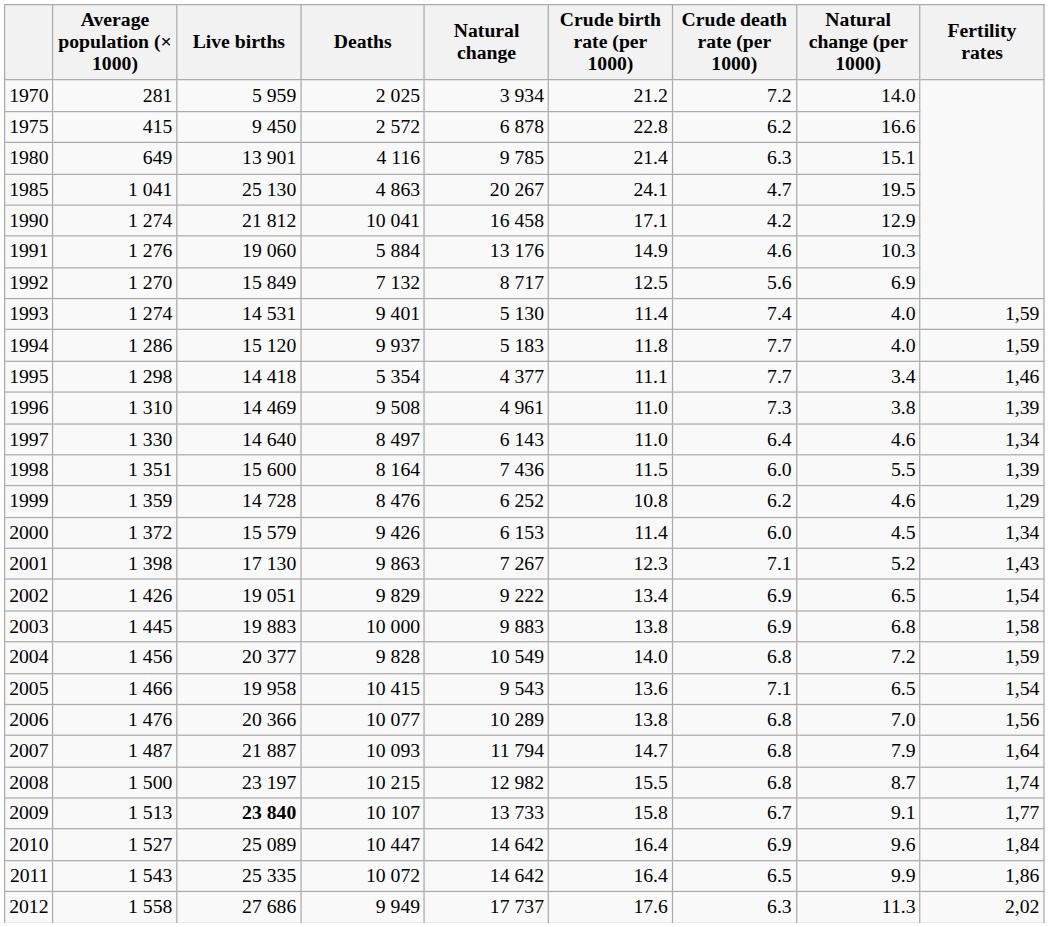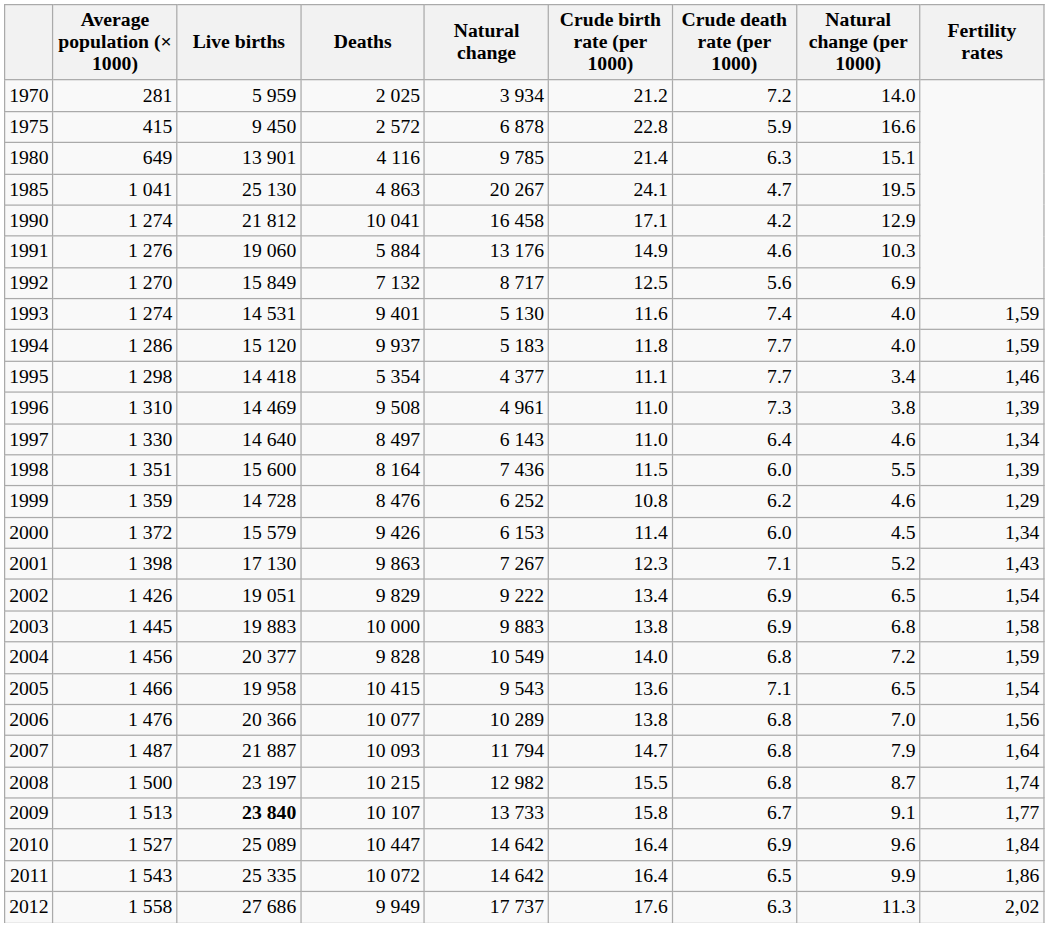 <table class="wikitable" style="text-align: right;">
 <tr>
 <th></th>
 <th style="width:70pt;">Average population (× 1000)</th>
 <th style="width:70pt;">Live births</th>
 <th style="width:70pt;">Deaths</th>
 <th style="width:70pt;">Natural change</th>
 <th style="width:70pt;">Crude birth rate (per 1000)</th>
 <th style="width:70pt;">Crude death rate (per 1000)</th>
 <th style="width:70pt;">Natural change (per 1000)</th>
 <th style="width:70pt;">Fertility rates</th>
 </tr>
 <tr>
 <td>1970</td>
 <td>281</td>
 <td>5 959</td>
 <td>2 025</td>
 <td>3 934</td>
 <td>21.2</td>
 <td>7.2</td>
 <td>14.0</td>
 </tr>
 <tr>
 <td>1975</td>
 <td>415</td>
 <td>9 450</td>
 <td>2 572</td>
 <td>6 878</td>
 <td>22.8</td>
-<td>6.2</td>
+<td>5.9</td>
 <td>16.6</td>
 </tr>
 <tr>
 <td>1980</td>
 <td>649</td>
 <td>13 901</td>
 <td>4 116</td>
 <td>9 785</td>
 <td>21.4</td>
 <td>6.3</td>
 <td>15.1</td>
 </tr>
 <tr>
 <td>1985</td>
 <td>1 041</td>
 <td>25 130</td>
 <td>4 863</td>
 <td>20 267</td>
 <td>24.1</td>
 <td>4.7</td>
 <td>19.5</td>
 </tr>
 <tr>
 <td>1990</td>
 <td>1 274</td>
 <td>21 812</td>
 <td>10 041</td>
 <td>16 458</td>
 <td>17.1</td>
 <td>4.2</td>
 <td>12.9</td>
 </tr>
 <tr>
 <td>1991</td>
 <td>1 276</td>
 <td>19 060</td>
 <td>5 884</td>
 <td>13 176</td>
 <td>14.9</td>
 <td>4.6</td>
 <td>10.3</td>
 </tr>
 <tr>
 <td>1992</td>
 <td>1 270</td>
 <td>15 849</td>
 <td>7 132</td>
 <td>8 717</td>
 <td>12.5</td>
 <td>5.6</td>
 <td>6.9</td>
 </tr>
 <tr>
 <td>1993</td>
 <td>1 274</td>
 <td>14 531</td>
 <td>9 401</td>
 <td>5 130</td>
-<td>11.4</td>
+<td>11.6</td>
 <td>7.4</td>
 <td>4.0</td>
 <td style="text-align:right;">1,59</td>
 </tr>
 <tr>
 <td>1994</td>
 <td>1 286</td>
 <td>15 120</td>
 <td>9 937</td>
 <td>5 183</td>
 <td>11.8</td>
 <td>7.7</td>
 <td>4.0</td>
 <td style="text-align:right;">1,59</td>
 </tr>
 <tr>
 <td>1995</td>
 <td>1 298</td>
 <td>14 418</td>
 <td>5 354</td>
 <td>4 377</td>
 <td>11.1</td>
 <td>7.7</td>
 <td>3.4</td>
 <td style="text-align:right;">1,46</td>
 </tr>
 <tr>
 <td>1996</td>
 <td>1 310</td>
 <td>14 469</td>
 <td>9 508</td>
 <td>4 961</td>
 <td>11.0</td>
 <td>7.3</td>
 <td>3.8</td>
 <td style="text-align:right;">1,39</td>
 </tr>
 <tr>
 <td>1997</td>
 <td>1 330</td>
 <td>14 640</td>
 <td>8 497</td>
 <td>6 143</td>
 <td>11.0</td>
 <td>6.4</td>
 <td>4.6</td>
 <td style="text-align:right;">1,34</td>
 </tr>
 <tr>
 <td>1998</td>
 <td>1 351</td>
 <td>15 600</td>
 <td>8 164</td>
 <td>7 436</td>
 <td>11.5</td>
 <td>6.0</td>
 <td>5.5</td>
 <td style="text-align:right;">1,39</td>
 </tr>
 <tr>
 <td>1999</td>
 <td>1 359</td>
 <td>14 728</td>
 <td>8 476</td>
 <td>6 252</td>
 <td>10.8</td>
 <td>6.2</td>
 <td>4.6</td>
 <td style="text-align:right;">1,29</td>
 </tr>
 <tr>
 <td>2000</td>
 <td>1 372</td>
 <td>15 579</td>
 <td>9 426</td>
 <td>6 153</td>
 <td>11.4</td>
 <td>6.0</td>
 <td>4.5</td>
 <td style="text-align:right;">1,34</td>
 </tr>
 <tr>
 <td>2001</td>
 <td>1 398</td>
 <td>17 130</td>
 <td>9 863</td>
 <td>7 267</td>
 <td>12.3</td>
 <td>7.1</td>
 <td>5.2</td>
 <td style="text-align:right;">1,43</td>
 </tr>
 <tr>
 <td>2002</td>
 <td>1 426</td>
 <td>19 051</td>
 <td>9 829</td>
 <td>9 222</td>
 <td>13.4</td>
 <td>6.9</td>
 <td>6.5</td>
 <td style="text-align:right;">1,54</td>
 </tr>
 <tr>
 <td>2003</td>
 <td>1 445</td>
 <td>19 883</td>
 <td>10 000</td>
 <td>9 883</td>
 <td>13.8</td>
 <td>6.9</td>
 <td>6.8</td>
 <td style="text-align:right;">1,58</td>
 </tr>
 <tr>
 <td>2004</td>
 <td>1 456</td>
 <td>20 377</td>
 <td>9 828</td>
 <td>10 549</td>
 <td>14.0</td>
 <td>6.8</td>
 <td>7.2</td>
 <td style="text-align:right;">1,59</td>
 </tr>
 <tr>
 <td>2005</td>
 <td>1 466</td>
 <td>19 958</td>
 <td>10 415</td>
 <td>9 543</td>
 <td>13.6</td>
 <td>7.1</td>
 <td>6.5</td>
 <td style="text-align:right;">1,54</td>
 </tr>
 <tr>
 <td>2006</td>
 <td>1 476</td>
 <td>20 366</td>
 <td>10 077</td>
 <td>10 289</td>
 <td>13.8</td>
 <td>6.8</td>
 <td>7.0</td>
 <td style="text-align:right;">1,56</td>
 </tr>
 <tr>
 <td>2007</td>
 <td>1 487</td>
 <td>21 887</td>
 <td>10 093</td>
 <td>11 794</td>
 <td>14.7</td>
 <td>6.8</td>
 <td>7.9</td>
 <td style="text-align:right;">1,64</td>
 </tr>
 <tr>
 <td>2008</td>
 <td>1 500</td>
 <td>23 197</td>
 <td>10 215</td>
 <td>12 982</td>
 <td>15.5</td>
 <td>6.8</td>
 <td>8.7</td>
 <td style="text-align:right;">1,74</td>
 </tr>
 <tr>
 <td>2009</td>
 <td>1 513</td>
 <td><strong>23 840</strong></td>
 <td>10 107</td>
 <td>13 733</td>
 <td>15.8</td>
 <td>6.7</td>
 <td>9.1</td>
 <td style="text-align:right;">1,77</td>
 </tr>
 <tr>
 <td>2010</td>
 <td>1 527</td>
 <td>25 089</td>
 <td>10 447</td>
 <td>14 642</td>
 <td>16.4</td>
 <td>6.9</td>
 <td>9.6</td>
 <td style="text-align:right;">1,84</td>
 </tr>
 <tr>
 <td>2011</td>
 <td>1 543</td>
 <td>25 335</td>
 <td>10 072</td>
 <td>14 642</td>
 <td>16.4</td>
 <td>6.5</td>
 <td>9.9</td>
 <td style="text-align:right;">1,86</td>
 </tr>
 <tr>
 <td>2012</td>
 <td>1 558</td>
 <td>27 686</td>
 <td>9 949</td>
 <td>17 737</td>
 <td>17.6</td>
 <td>6.3</td>
 <td>11.3</td>
 <td style="text-align:right;">2,02</td>
 </tr>
 </table>
